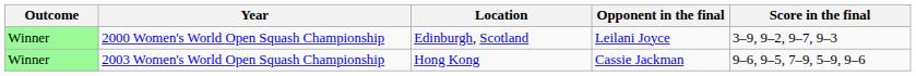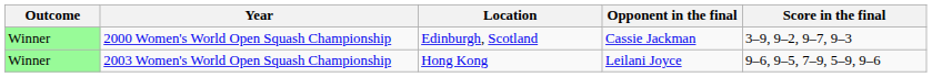 <table class="sortable wikitable">
 <tr>
 <th width="100">Outcome</th>
 <th width="350">Year</th>
 <th width="200">Location</th>
 <th width="150">Opponent in the final</th>
 <th width="200">Score in the final</th>
 </tr>
 <tr>
 <td bgcolor="98FB98">Winner</td>
 <td><a href='#'>2000 Women's World Open Squash Championship</a></td>
 <td><a href='#'>Edinburgh</a>, <a href='#'>Scotland</a></td>
-<td> <a href='#'>Leilani Joyce</a></td>
+<td> <a href='#'>Cassie Jackman</a></td>
 <td>3–9, 9–2, 9–7, 9–3</td>
 </tr>
 <tr>
 <td bgcolor="98FB98">Winner</td>
 <td><a href='#'>2003 Women's World Open Squash Championship</a></td>
 <td><a href='#'>Hong Kong</a></td>
-<td> <a href='#'>Cassie Jackman</a></td>
+<td> <a href='#'>Leilani Joyce</a></td>
 <td>9–6, 9–5, 7–9, 5–9, 9–6</td>
 </tr>
 </table>
